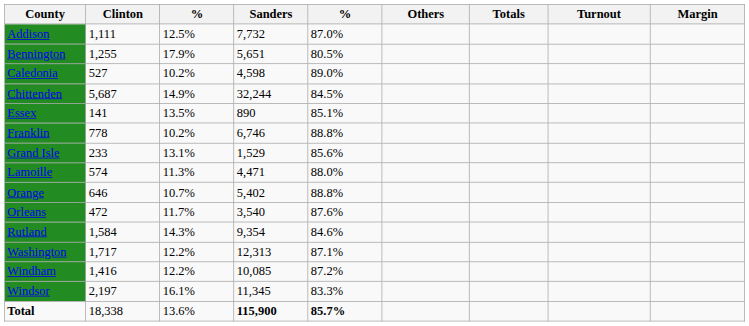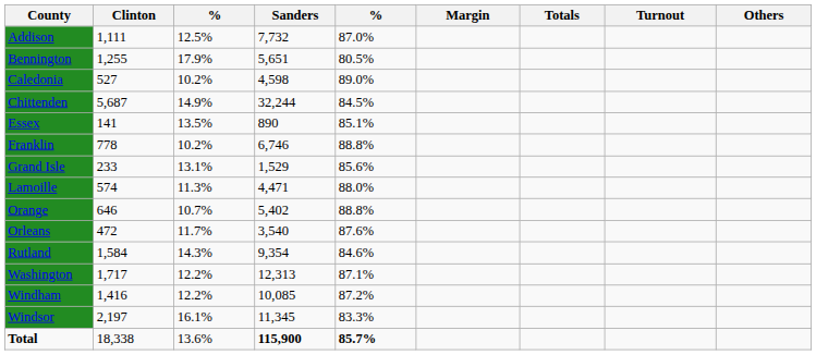 <table width="60%" class="wikitable sortable">
 <tr>
 <th width="11%">County</th>
 <th width="10%">Clinton</th>
 <th width="10%">%</th>
 <th width="10%">Sanders</th>
 <th width="10%">%</th>
-<th>Others</th>
+<th>Margin</th>
 <th>Totals</th>
 <th>Turnout</th>
-<th>Margin</th>
+<th>Others</th>
 </tr>
 <tr>
 <td style="background:#228B22;"><a href='#'>Addison</a></td>
 <td>1,111</td>
 <td>12.5%</td>
 <td>7,732</td>
 <td>87.0%</td>
 <td></td>
 <td></td>
 <td></td>
 <td></td>
 </tr>
 <tr>
 <td style="background:#228B22;"><a href='#'>Bennington</a></td>
 <td>1,255</td>
 <td>17.9%</td>
 <td>5,651</td>
 <td>80.5%</td>
 <td></td>
 <td></td>
 <td></td>
 <td></td>
 </tr>
 <tr>
 <td style="background:#228B22;"><a href='#'>Caledonia</a></td>
 <td>527</td>
 <td>10.2%</td>
 <td>4,598</td>
 <td>89.0%</td>
 <td></td>
 <td></td>
 <td></td>
 <td></td>
 </tr>
 <tr>
 <td style="background:#228B22;"><a href='#'>Chittenden</a></td>
 <td>5,687</td>
 <td>14.9%</td>
 <td>32,244</td>
 <td>84.5%</td>
 <td></td>
 <td></td>
 <td></td>
 <td></td>
 </tr>
 <tr>
 <td style="background:#228B22;"><a href='#'>Essex</a></td>
 <td>141</td>
 <td>13.5%</td>
 <td>890</td>
 <td>85.1%</td>
 <td></td>
 <td></td>
 <td></td>
 <td></td>
 </tr>
 <tr>
 <td style="background:#228B22;"><a href='#'>Franklin</a></td>
 <td>778</td>
 <td>10.2%</td>
 <td>6,746</td>
 <td>88.8%</td>
 <td></td>
 <td></td>
 <td></td>
 <td></td>
 </tr>
 <tr>
 <td style="background:#228B22;"><a href='#'>Grand Isle</a></td>
 <td>233</td>
 <td>13.1%</td>
 <td>1,529</td>
 <td>85.6%</td>
 <td></td>
 <td></td>
 <td></td>
 <td></td>
 </tr>
 <tr>
 <td style="background:#228B22;"><a href='#'>Lamoille</a></td>
 <td>574</td>
 <td>11.3%</td>
 <td>4,471</td>
 <td>88.0%</td>
 <td></td>
 <td></td>
 <td></td>
 <td></td>
 </tr>
 <tr>
 <td style="background:#228B22;"><a href='#'>Orange</a></td>
 <td>646</td>
 <td>10.7%</td>
 <td>5,402</td>
 <td>88.8%</td>
 <td></td>
 <td></td>
 <td></td>
 <td></td>
 </tr>
 <tr>
 <td style="background:#228B22;"><a href='#'>Orleans</a></td>
 <td>472</td>
 <td>11.7%</td>
 <td>3,540</td>
 <td>87.6%</td>
 <td></td>
 <td></td>
 <td></td>
 <td></td>
 </tr>
 <tr>
 <td style="background:#228B22;"><a href='#'>Rutland</a></td>
 <td>1,584</td>
 <td>14.3%</td>
 <td>9,354</td>
 <td>84.6%</td>
 <td></td>
 <td></td>
 <td></td>
 <td></td>
 </tr>
 <tr>
 <td style="background:#228B22;"><a href='#'>Washington</a></td>
 <td>1,717</td>
 <td>12.2%</td>
 <td>12,313</td>
 <td>87.1%</td>
 <td></td>
 <td></td>
 <td></td>
 <td></td>
 </tr>
 <tr>
 <td style="background:#228B22;"><a href='#'>Windham</a></td>
 <td>1,416</td>
 <td>12.2%</td>
 <td>10,085</td>
 <td>87.2%</td>
 <td></td>
 <td></td>
 <td></td>
 <td></td>
 </tr>
 <tr>
 <td style="background:#228B22;"><a href='#'>Windsor</a></td>
 <td>2,197</td>
 <td>16.1%</td>
 <td>11,345</td>
 <td>83.3%</td>
 <td></td>
 <td></td>
 <td></td>
 <td></td>
 </tr>
 <tr>
 <td><strong>Total</strong></td>
 <td>18,338</td>
 <td>13.6%</td>
 <td><strong>115,900</strong></td>
 <td><strong>85.7%</strong></td>
 <td></td>
 <td></td>
 <td></td>
 <td></td>
 </tr>
 </table>
